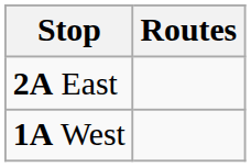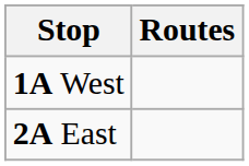 <table class="wikitable">
 <tr>
 <th>Stop</th>
 <th>Routes</th>
 </tr>
 <tr>
+<td><strong>1A</strong> West</td>
+<td>       </td>
+</tr>
+<tr>
 <td><strong>2A</strong> East</td>
 <td>       </td>
 </tr>
-<tr>
-<td><strong>1A</strong> West</td>
-<td>       </td>
-</tr>
 </table>
